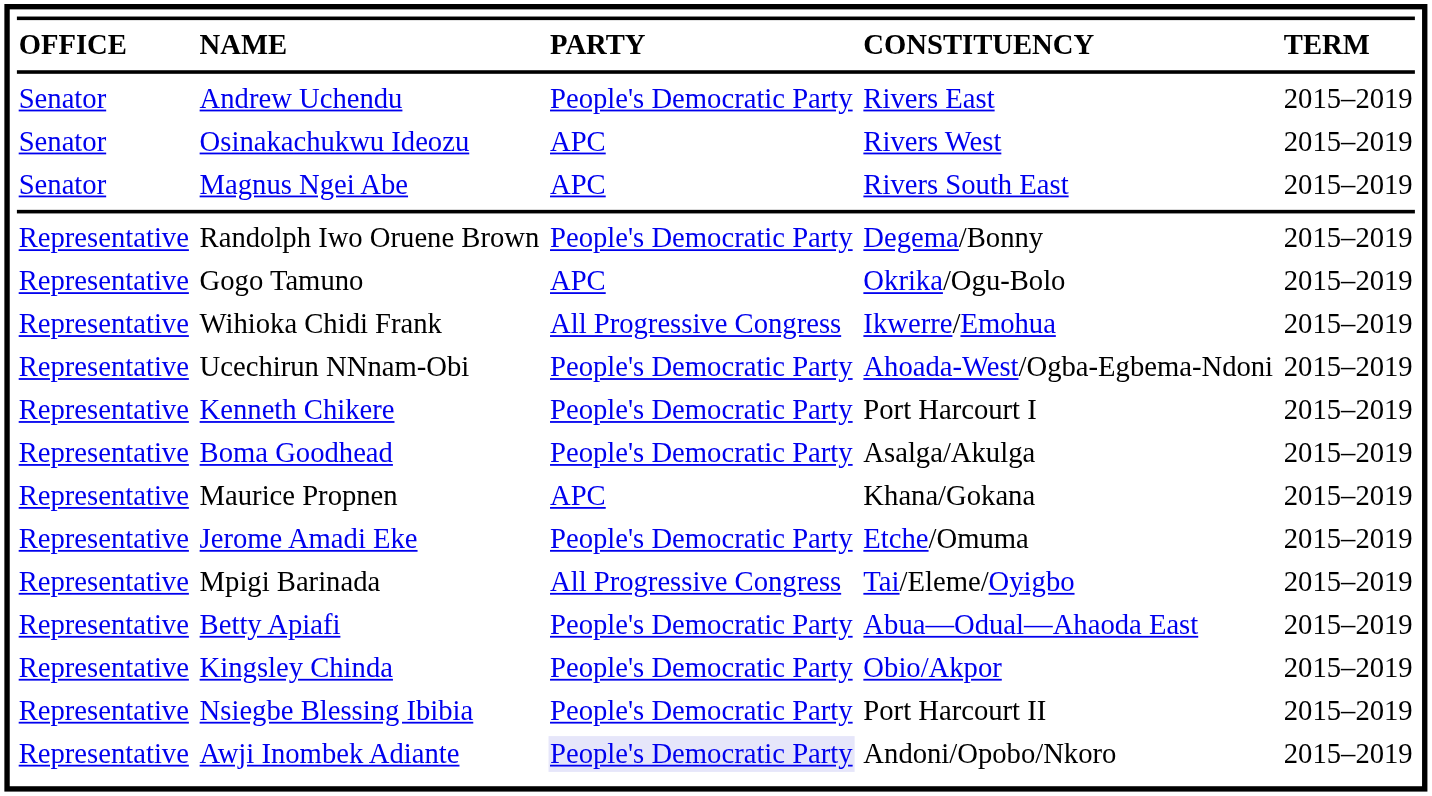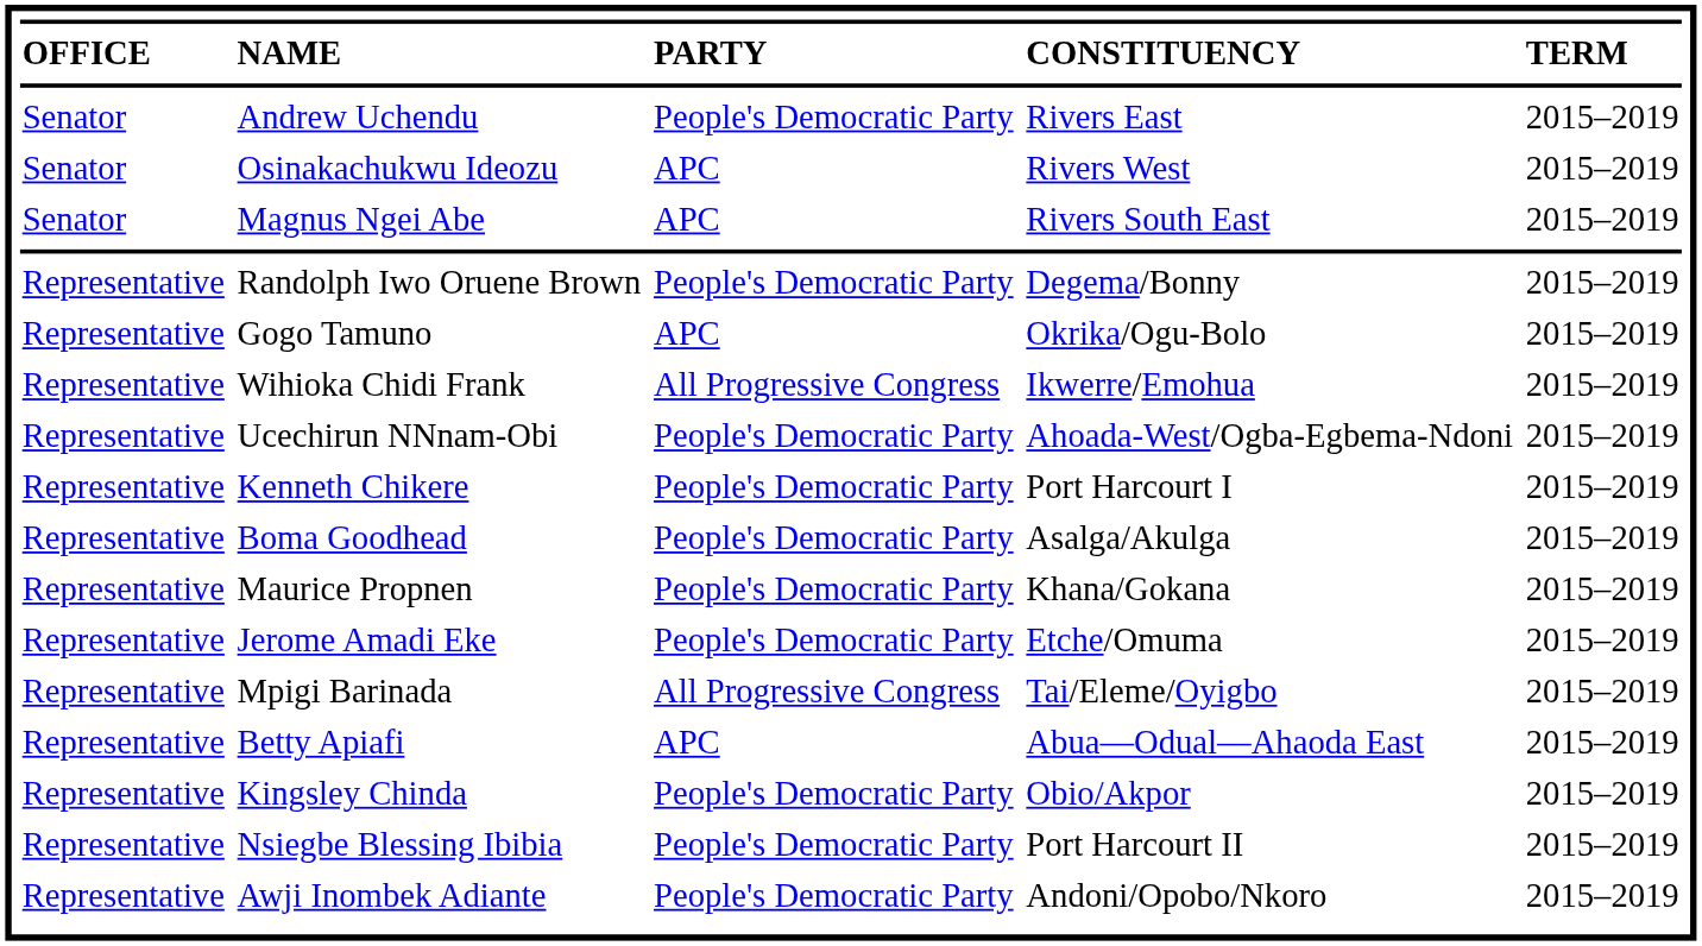 <table cellpadding=1 cellspacing=4 style="margin:3px; border:3px solid #000000;">
 <tr>
 <td bgcolor=#000000 colspan=5></td>
 </tr>
 <tr>
 <td><strong>OFFICE</strong></td>
 <td><strong>NAME</strong></td>
 <td><strong>PARTY</strong></td>
 <td><strong>CONSTITUENCY</strong></td>
 <td><strong>TERM</strong></td>
 </tr>
 <tr>
 <td bgcolor=#000000 colspan=5></td>
 </tr>
 <tr>
 <td><a href='#'>Senator</a></td>
 <td><a href='#'>Andrew Uchendu</a></td>
 <td><a href='#'>People's Democratic Party</a></td>
 <td><a href='#'>Rivers East</a></td>
 <td>2015–2019</td>
 </tr>
 <tr>
 <td><a href='#'>Senator</a></td>
 <td><a href='#'>Osinakachukwu Ideozu</a></td>
 <td><a href='#'>APC</a></td>
 <td><a href='#'>Rivers West</a></td>
 <td>2015–2019</td>
 </tr>
 <tr>
 <td><a href='#'>Senator</a></td>
 <td><a href='#'>Magnus Ngei Abe</a></td>
 <td><a href='#'>APC</a></td>
 <td><a href='#'>Rivers South East</a></td>
 <td>2015–2019</td>
 </tr>
 <tr>
 <td bgcolor=#000000 colspan=5></td>
 </tr>
 <tr>
 <td><a href='#'>Representative</a></td>
 <td>Randolph Iwo Oruene Brown</td>
 <td><a href='#'>People's Democratic Party</a></td>
 <td><a href='#'>Degema</a>/Bonny</td>
 <td>2015–2019</td>
 </tr>
 <tr>
 <td><a href='#'>Representative</a></td>
 <td>Gogo Tamuno</td>
 <td><a href='#'>APC</a></td>
 <td><a href='#'>Okrika</a>/Ogu-Bolo</td>
 <td>2015–2019</td>
 </tr>
 <tr>
 <td><a href='#'>Representative</a></td>
 <td>Wihioka Chidi Frank</td>
 <td><a href='#'>All Progressive Congress</a></td>
 <td><a href='#'>Ikwerre</a>/<a href='#'>Emohua</a></td>
 <td>2015–2019</td>
 </tr>
 <tr>
 <td><a href='#'>Representative</a></td>
 <td>Ucechirun NNnam-Obi</td>
 <td><a href='#'>People's Democratic Party</a></td>
 <td><a href='#'>Ahoada-West</a>/Ogba-Egbema-Ndoni</td>
 <td>2015–2019</td>
 </tr>
 <tr>
 <td><a href='#'>Representative</a></td>
 <td><a href='#'>Kenneth Chikere</a></td>
 <td><a href='#'>People's Democratic Party</a></td>
 <td>Port Harcourt I</td>
 <td>2015–2019</td>
 </tr>
 <tr>
 <td><a href='#'>Representative</a></td>
 <td><a href='#'>Boma Goodhead</a></td>
 <td><a href='#'>People's Democratic Party</a></td>
 <td>Asalga/Akulga</td>
 <td>2015–2019</td>
 </tr>
 <tr>
 <td><a href='#'>Representative</a></td>
 <td>Maurice Propnen</td>
-<td><a href='#'>APC</a></td>
+<td><a href='#'>People's Democratic Party</a></td>
 <td>Khana/Gokana</td>
 <td>2015–2019</td>
 </tr>
 <tr>
 <td><a href='#'>Representative</a></td>
 <td><a href='#'>Jerome Amadi Eke</a></td>
 <td><a href='#'>People's Democratic Party</a></td>
 <td><a href='#'>Etche</a>/Omuma</td>
 <td>2015–2019</td>
 </tr>
 <tr>
 <td><a href='#'>Representative</a></td>
 <td>Mpigi Barinada</td>
 <td><a href='#'>All Progressive Congress</a></td>
 <td><a href='#'>Tai</a>/Eleme/<a href='#'>Oyigbo</a></td>
 <td>2015–2019</td>
 </tr>
 <tr>
 <td><a href='#'>Representative</a></td>
 <td><a href='#'>Betty Apiafi</a></td>
-<td><a href='#'>People's Democratic Party</a></td>
+<td><a href='#'>APC</a></td>
 <td><a href='#'>Abua—Odual—Ahaoda East</a></td>
 <td>2015–2019</td>
 </tr>
 <tr>
 <td><a href='#'>Representative</a></td>
 <td><a href='#'>Kingsley Chinda</a></td>
 <td><a href='#'>People's Democratic Party</a></td>
 <td><a href='#'>Obio/Akpor</a></td>
 <td>2015–2019</td>
 </tr>
 <tr>
 <td><a href='#'>Representative</a></td>
 <td><a href='#'>Nsiegbe Blessing Ibibia</a></td>
 <td><a href='#'>People's Democratic Party</a></td>
 <td>Port Harcourt II</td>
 <td>2015–2019</td>
 </tr>
 <tr>
 <td><a href='#'>Representative</a></td>
 <td><a href='#'>Awji Inombek Adiante</a></td>
-<td style="background: lavender;"><a href='#'>People's Democratic Party</a></td>
+<td><a href='#'>People's Democratic Party</a></td>
 <td>Andoni/Opobo/Nkoro</td>
 <td>2015–2019</td>
 </tr>
 <tr>
 </tr>
 </table>
